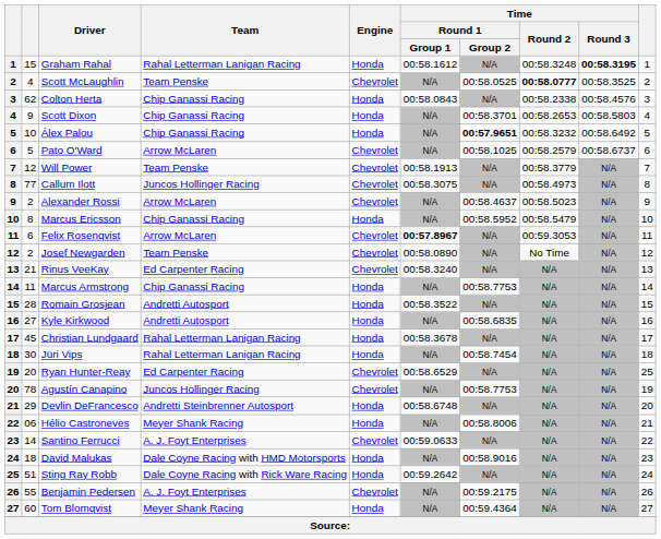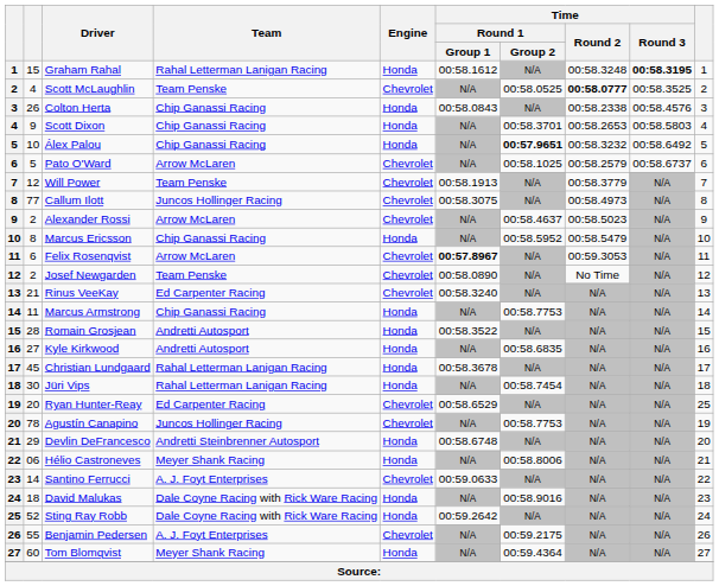 <table class="wikitable sortable" style="font-size: 95%;">
 <tr>
 <th rowspan="3"></th>
 <th rowspan="3"></th>
 <th rowspan="3">Driver</th>
 <th rowspan="3">Team</th>
 <th rowspan="3">Engine</th>
 <th colspan="4">Time</th>
 <th rowspan="3"></th>
 </tr>
 <tr>
 <th scope="col" colspan="2">Round 1</th>
 <th scope="col" rowspan="2">Round 2</th>
 <th scope="col" rowspan="2">Round 3</th>
 </tr>
 <tr>
 <th scope="col">Group 1</th>
 <th scope="col">Group 2</th>
 </tr>
 <tr>
 <th>1</th>
 <td align="center">15</td>
 <td> <a href='#'>Graham Rahal</a></td>
 <td><a href='#'>Rahal Letterman Lanigan Racing</a></td>
 <td><a href='#'>Honda</a></td>
 <td align="center">00:58.1612</td>
 <td style="background: silver" align="center" data-sort-value="2"><small>N/A</small></td>
 <td align="center">00:58.3248</td>
 <td align="center"><strong>00:58.3195</strong></td>
 <td align="center">1</td>
 </tr>
 <tr>
 <th>2</th>
 <td align="center">4</td>
 <td> <a href='#'>Scott McLaughlin</a> <strong></strong></td>
 <td><a href='#'>Team Penske</a></td>
 <td><a href='#'>Chevrolet</a></td>
 <td style="background: silver" align="center" data-sort-value="3"><small>N/A</small></td>
 <td align="center">00:58.0525</td>
 <td align="center"><strong>00:58.0777</strong></td>
 <td align="center">00:58.3525</td>
 <td align="center">2</td>
 </tr>
 <tr>
 <th>3</th>
-<td align="center">62</td>
+<td align="center">26</td>
 <td> <a href='#'>Colton Herta</a></td>
 <td><a href='#'>Chip Ganassi Racing</a></td>
 <td><a href='#'>Honda</a></td>
 <td align="center">00:58.0843</td>
 <td style="background: silver" align="center" data-sort-value="4"><small>N/A</small></td>
 <td align="center">00:58.2338</td>
 <td align="center">00:58.4576</td>
 <td align="center">3</td>
 </tr>
 <tr>
 <th>4</th>
 <td align="center">9</td>
 <td> <a href='#'>Scott Dixon</a></td>
 <td><a href='#'>Chip Ganassi Racing</a></td>
 <td><a href='#'>Honda</a></td>
 <td style="background: silver" align="center" data-sort-value="5"><small>N/A</small></td>
 <td align="center">00:58.3701</td>
 <td align="center">00:58.2653</td>
 <td align="center">00:58.5803</td>
 <td align="center">4</td>
 </tr>
 <tr>
 <th>5</th>
 <td align="center">10</td>
 <td> <a href='#'>Álex Palou</a> <strong></strong></td>
 <td><a href='#'>Chip Ganassi Racing</a></td>
 <td><a href='#'>Honda</a></td>
 <td style="background: silver" align="center" data-sort-value="6"><small>N/A</small></td>
 <td align="center"><strong>00:57.9651</strong></td>
 <td align="center">00:58.3232</td>
 <td align="center">00:58.6492</td>
 <td align="center">5</td>
 </tr>
 <tr>
 <th>6</th>
 <td align="center">5</td>
 <td> <a href='#'>Pato O'Ward</a></td>
 <td><a href='#'>Arrow McLaren</a></td>
 <td><a href='#'>Chevrolet</a></td>
 <td style="background: silver" align="center" data-sort-value="7"><small>N/A</small></td>
 <td align="center">00:58.1025</td>
 <td align="center">00:58.2579</td>
 <td align="center">00:58.6737</td>
 <td align="center">6</td>
 </tr>
 <tr>
 <th>7</th>
 <td align="center">12</td>
 <td> <a href='#'>Will Power</a> <strong></strong></td>
 <td><a href='#'>Team Penske</a></td>
 <td><a href='#'>Chevrolet</a></td>
 <td align="center">00:58.1913</td>
 <td style="background: silver" align="center" data-sort-value="8"><small>N/A</small></td>
 <td align="center">00:58.3779</td>
 <td style="background: silver" align="center" data-sort-value="8"><small>N/A</small></td>
 <td align="center">7</td>
 </tr>
 <tr>
 <th>8</th>
 <td align="center">77</td>
 <td> <a href='#'>Callum Ilott</a></td>
 <td><a href='#'>Juncos Hollinger Racing</a></td>
 <td><a href='#'>Chevrolet</a></td>
 <td align="center">00:58.3075</td>
 <td style="background: silver" align="center" data-sort-value="9"><small>N/A</small></td>
 <td align="center">00:58.4973</td>
 <td style="background: silver" align="center" data-sort-value="9"><small>N/A</small></td>
 <td align="center">8</td>
 </tr>
 <tr>
 <th>9</th>
 <td align="center">2</td>
 <td> <a href='#'>Alexander Rossi</a></td>
 <td><a href='#'>Arrow McLaren</a></td>
 <td><a href='#'>Chevrolet</a></td>
 <td style="background: silver" align="center" data-sort-value="10"><small>N/A</small></td>
 <td align="center">00:58.4637</td>
 <td align="center">00:58.5023</td>
 <td style="background: silver" align="center" data-sort-value="10"><small>N/A</small></td>
 <td align="center">9</td>
 </tr>
 <tr>
 <th>10</th>
 <td align="center">8</td>
 <td> <a href='#'>Marcus Ericsson</a></td>
 <td><a href='#'>Chip Ganassi Racing</a></td>
 <td><a href='#'>Honda</a></td>
 <td style="background: silver" align="center" data-sort-value="11"><small>N/A</small></td>
 <td align="center">00:58.5952</td>
 <td align="center">00:58.5479</td>
 <td style="background: silver" align="center" data-sort-value="11"><small>N/A</small></td>
 <td align="center">10</td>
 </tr>
 <tr>
 <th>11</th>
 <td align="center">6</td>
 <td> <a href='#'>Felix Rosenqvist</a></td>
 <td><a href='#'>Arrow McLaren</a></td>
 <td><a href='#'>Chevrolet</a></td>
 <td align="center"><strong>00:57.8967</strong></td>
 <td style="background: silver" align="center" data-sort-value="12"><small>N/A</small></td>
 <td align="center">00:59.3053</td>
 <td style="background: silver" align="center" data-sort-value="12"><small>N/A</small></td>
 <td align="center">11</td>
 </tr>
 <tr>
 <th>12</th>
 <td align="center">2</td>
 <td> <a href='#'>Josef Newgarden</a></td>
 <td><a href='#'>Team Penske</a></td>
 <td><a href='#'>Chevrolet</a></td>
 <td align="center">00:58.0890</td>
 <td style="background: silver" align="center" data-sort-value="13"><small>N/A</small></td>
 <td align="center" data-sort-value="13">No Time</td>
 <td style="background: silver" align="center" data-sort-value="13"><small>N/A</small></td>
 <td align="center">12</td>
 </tr>
 <tr>
 <th>13</th>
 <td align="center">21</td>
 <td> <a href='#'>Rinus VeeKay</a></td>
 <td><a href='#'>Ed Carpenter Racing</a></td>
 <td><a href='#'>Chevrolet</a></td>
 <td align="center">00:58.3240</td>
 <td style="background: silver" align="center" data-sort-value="14"><small>N/A</small></td>
 <td style="background: silver" align="center" data-sort-value="14"><small>N/A</small></td>
 <td style="background: silver" align="center" data-sort-value="14"><small>N/A</small></td>
 <td align="center">13</td>
 </tr>
 <tr>
 <th>14</th>
 <td align="center">11</td>
 <td> <a href='#'>Marcus Armstrong</a> <strong></strong></td>
 <td><a href='#'>Chip Ganassi Racing</a></td>
 <td><a href='#'>Honda</a></td>
 <td style="background: silver" align="center" data-sort-value="15"><small>N/A</small></td>
 <td align="center">00:58.7753</td>
 <td style="background: silver" align="center" data-sort-value="15"><small>N/A</small></td>
 <td style="background: silver" align="center" data-sort-value="15"><small>N/A</small></td>
 <td align="center">14</td>
 </tr>
 <tr>
 <th>15</th>
 <td align="center">28</td>
 <td> <a href='#'>Romain Grosjean</a></td>
 <td><a href='#'>Andretti Autosport</a></td>
 <td><a href='#'>Honda</a></td>
 <td align="center">00:58.3522</td>
 <td style="background: silver" align="center" data-sort-value="16"><small>N/A</small></td>
 <td style="background: silver" align="center" data-sort-value="16"><small>N/A</small></td>
 <td style="background: silver" align="center" data-sort-value="16"><small>N/A</small></td>
 <td align="center">15</td>
 </tr>
 <tr>
 <th>16</th>
 <td align="center">27</td>
 <td> <a href='#'>Kyle Kirkwood</a></td>
 <td><a href='#'>Andretti Autosport</a></td>
 <td><a href='#'>Honda</a></td>
 <td style="background: silver" align="center" data-sort-value="17"><small>N/A</small></td>
 <td align="center">00:58.6835</td>
 <td style="background: silver" align="center" data-sort-value="17"><small>N/A</small></td>
 <td style="background: silver" align="center" data-sort-value="17"><small>N/A</small></td>
 <td align="center">16</td>
 </tr>
 <tr>
 <th>17</th>
 <td align="center">45</td>
 <td> <a href='#'>Christian Lundgaard</a></td>
 <td><a href='#'>Rahal Letterman Lanigan Racing</a></td>
 <td><a href='#'>Honda</a></td>
 <td align="center">00:58.3678</td>
 <td style="background: silver" align="center" data-sort-value="18"><small>N/A</small></td>
 <td style="background: silver" align="center" data-sort-value="18"><small>N/A</small></td>
 <td style="background: silver" align="center" data-sort-value="18"><small>N/A</small></td>
 <td align="center">17</td>
 </tr>
 <tr>
 <th>18</th>
 <td align="center">30</td>
 <td> <a href='#'>Jüri Vips</a> <strong></strong></td>
 <td><a href='#'>Rahal Letterman Lanigan Racing</a></td>
 <td><a href='#'>Honda</a></td>
 <td style="background: silver" align="center" data-sort-value="19"><small>N/A</small></td>
 <td align="center">00:58.7454</td>
 <td style="background: silver" align="center" data-sort-value="19"><small>N/A</small></td>
 <td style="background: silver" align="center" data-sort-value="19"><small>N/A</small></td>
 <td align="center">18</td>
 </tr>
 <tr>
 <th>19</th>
 <td align="center">20</td>
 <td> <a href='#'>Ryan Hunter-Reay</a></td>
 <td><a href='#'>Ed Carpenter Racing</a></td>
 <td><a href='#'>Chevrolet</a></td>
 <td align="center">00:58.6529</td>
 <td style="background: silver" align="center" data-sort-value="20"><small>N/A</small></td>
 <td style="background: silver" align="center" data-sort-value="20"><small>N/A</small></td>
 <td style="background: silver" align="center" data-sort-value="20"><small>N/A</small></td>
 <td align="center">25</td>
 </tr>
 <tr>
 <th>20</th>
 <td align="center">78</td>
 <td> <a href='#'>Agustín Canapino</a> <strong></strong></td>
 <td><a href='#'>Juncos Hollinger Racing</a></td>
 <td><a href='#'>Chevrolet</a></td>
 <td style="background: silver" align="center" data-sort-value="21"><small>N/A</small></td>
 <td align="center">00:58.7753</td>
 <td style="background: silver" align="center" data-sort-value="21"><small>N/A</small></td>
 <td style="background: silver" align="center" data-sort-value="21"><small>N/A</small></td>
 <td align="center">19</td>
 </tr>
 <tr>
 <th>21</th>
 <td align="center">29</td>
 <td> <a href='#'>Devlin DeFrancesco</a></td>
 <td><a href='#'>Andretti Steinbrenner Autosport</a></td>
 <td><a href='#'>Honda</a></td>
 <td align="center">00:58.6748</td>
 <td style="background: silver" align="center" data-sort-value="22"><small>N/A</small></td>
 <td style="background: silver" align="center" data-sort-value="22"><small>N/A</small></td>
 <td style="background: silver" align="center" data-sort-value="22"><small>N/A</small></td>
 <td align="center">20</td>
 </tr>
 <tr>
 <th>22</th>
 <td align="center">06</td>
 <td> <a href='#'>Hélio Castroneves</a></td>
 <td><a href='#'>Meyer Shank Racing</a></td>
 <td><a href='#'>Honda</a></td>
 <td style="background: silver" align="center" data-sort-value="23"><small>N/A</small></td>
 <td align="center">00:58.8006</td>
 <td style="background: silver" align="center" data-sort-value="23"><small>N/A</small></td>
 <td style="background: silver" align="center" data-sort-value="23"><small>N/A</small></td>
 <td align="center">21</td>
 </tr>
 <tr>
 <th>23</th>
 <td align="center">14</td>
 <td> <a href='#'>Santino Ferrucci</a></td>
 <td><a href='#'>A. J. Foyt Enterprises</a></td>
 <td><a href='#'>Chevrolet</a></td>
 <td align="center">00:59.0633</td>
 <td style="background: silver" align="center" data-sort-value="24"><small>N/A</small></td>
 <td style="background: silver" align="center" data-sort-value="24"><small>N/A</small></td>
 <td style="background: silver" align="center" data-sort-value="24"><small>N/A</small></td>
 <td align="center">22</td>
 </tr>
 <tr>
 <th>24</th>
 <td align="center">18</td>
 <td> <a href='#'>David Malukas</a></td>
-<td><a href='#'>Dale Coyne Racing</a> with <a href='#'>HMD Motorsports</a></td>
+<td><a href='#'>Dale Coyne Racing</a> with <a href='#'>Rick Ware Racing</a></td>
 <td><a href='#'>Honda</a></td>
 <td style="background: silver" align="center" data-sort-value="25"><small>N/A</small></td>
 <td align="center">00:58.9016</td>
 <td style="background: silver" align="center" data-sort-value="25"><small>N/A</small></td>
 <td style="background: silver" align="center" data-sort-value="25"><small>N/A</small></td>
 <td align="center">23</td>
 </tr>
 <tr>
 <th>25</th>
-<td align="center">51</td>
+<td align="center">52</td>
 <td> <a href='#'>Sting Ray Robb</a> <strong></strong></td>
 <td><a href='#'>Dale Coyne Racing</a> with <a href='#'>Rick Ware Racing</a></td>
 <td><a href='#'>Honda</a></td>
 <td align="center">00:59.2642</td>
 <td style="background: silver" align="center" data-sort-value="26"><small>N/A</small></td>
 <td style="background: silver" align="center" data-sort-value="26"><small>N/A</small></td>
 <td style="background: silver" align="center" data-sort-value="26"><small>N/A</small></td>
 <td align="center">24</td>
 </tr>
 <tr>
 <th>26</th>
 <td align="center">55</td>
 <td> <a href='#'>Benjamin Pedersen</a> <strong></strong></td>
 <td><a href='#'>A. J. Foyt Enterprises</a></td>
 <td><a href='#'>Chevrolet</a></td>
 <td style="background: silver" align="center" data-sort-value="27"><small>N/A</small></td>
 <td align="center">00:59.2175</td>
 <td style="background: silver" align="center" data-sort-value="27"><small>N/A</small></td>
 <td style="background: silver" align="center" data-sort-value="27"><small>N/A</small></td>
 <td align="center">26</td>
 </tr>
 <tr>
 <th>27</th>
 <td align="center">60</td>
 <td> <a href='#'>Tom Blomqvist</a> <strong></strong></td>
 <td><a href='#'>Meyer Shank Racing</a></td>
 <td><a href='#'>Honda</a></td>
 <td style="background: silver" align="center" data-sort-value="28"><small>N/A</small></td>
 <td align="center">00:59.4364</td>
 <td style="background: silver" align="center" data-sort-value="28"><small>N/A</small></td>
 <td style="background: silver" align="center" data-sort-value="28"><small>N/A</small></td>
 <td align="center">27</td>
 </tr>
 <tr>
 </tr>
 <tr class="sortbottom">
 <th colspan="10">Source:</th>
 </tr>
 </table>
